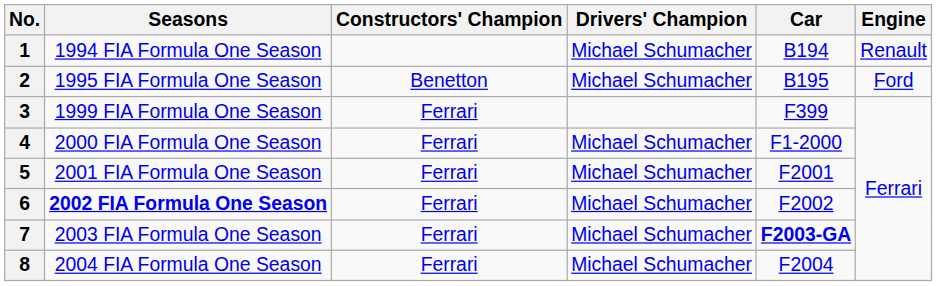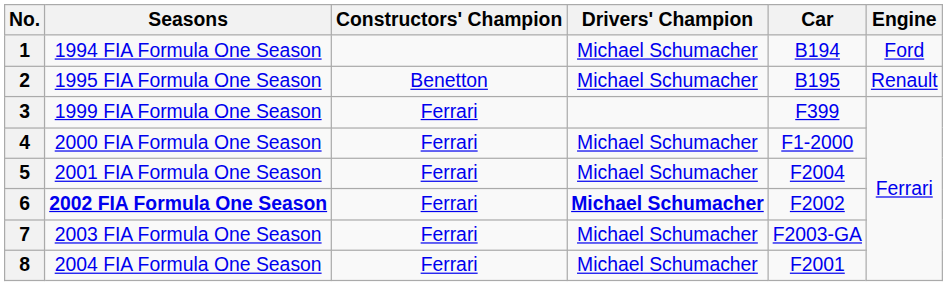 <table class="wikitable" style="text-align:center; font-size:100%">
 <tr>
 <th>No.</th>
 <th>Seasons</th>
 <th>Constructors' Champion</th>
 <th>Drivers' Champion</th>
 <th>Car</th>
 <th>Engine</th>
 </tr>
 <tr>
 <th>1</th>
 <td><a href='#'>1994 FIA Formula One Season</a></td>
 <td></td>
 <td><a href='#'>Michael Schumacher</a></td>
 <td><a href='#'>B194</a></td>
-<td><a href='#'>Renault</a></td>
+<td><a href='#'>Ford</a></td>
 </tr>
 <tr>
 <th>2</th>
 <td><a href='#'>1995 FIA Formula One Season</a></td>
 <td><a href='#'>Benetton</a></td>
 <td><a href='#'>Michael Schumacher</a></td>
 <td><a href='#'>B195</a></td>
-<td><a href='#'>Ford</a></td>
+<td><a href='#'>Renault</a></td>
 </tr>
 <tr>
 <th>3</th>
 <td><a href='#'>1999 FIA Formula One Season</a></td>
 <td><a href='#'>Ferrari</a></td>
 <td></td>
 <td><a href='#'>F399</a></td>
 <td rowspan=8><a href='#'>Ferrari</a></td>
 </tr>
 <tr>
 <th>4</th>
 <td><a href='#'>2000 FIA Formula One Season</a></td>
 <td><a href='#'>Ferrari</a></td>
 <td><a href='#'>Michael Schumacher</a></td>
 <td><a href='#'>F1-2000</a></td>
 </tr>
 <tr>
 <th>5</th>
 <td><a href='#'>2001 FIA Formula One Season</a></td>
 <td><a href='#'>Ferrari</a></td>
 <td><a href='#'>Michael Schumacher</a></td>
-<td><a href='#'>F2001</a></td>
+<td><a href='#'>F2004</a></td>
 </tr>
 <tr>
 <th>6</th>
 <td><strong><a href='#'>2002 FIA Formula One Season</a></strong></td>
 <td><a href='#'>Ferrari</a></td>
-<td><a href='#'>Michael Schumacher</a></td>
+<td><strong><a href='#'>Michael Schumacher</a></strong></td>
 <td><a href='#'>F2002</a></td>
 </tr>
 <tr>
 <th>7</th>
 <td><a href='#'>2003 FIA Formula One Season</a></td>
 <td><a href='#'>Ferrari</a></td>
 <td><a href='#'>Michael Schumacher</a></td>
-<td><strong><a href='#'>F2003-GA</a></strong></td>
+<td><a href='#'>F2003-GA</a></td>
 </tr>
 <tr>
 <th>8</th>
 <td><a href='#'>2004 FIA Formula One Season</a></td>
 <td><a href='#'>Ferrari</a></td>
 <td><a href='#'>Michael Schumacher</a></td>
-<td><a href='#'>F2004</a></td>
+<td><a href='#'>F2001</a></td>
 </tr>
 </table>
